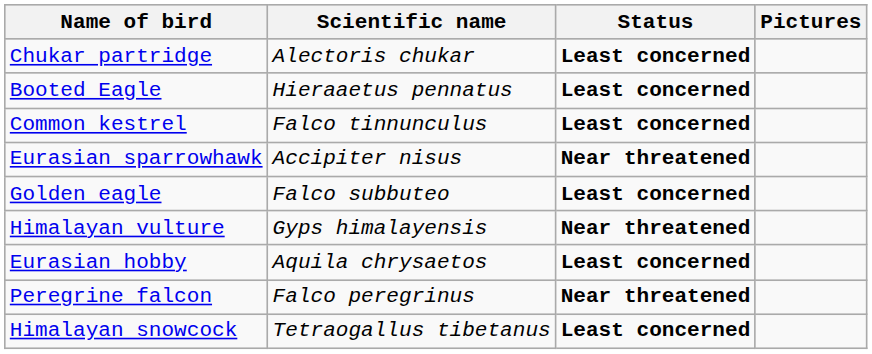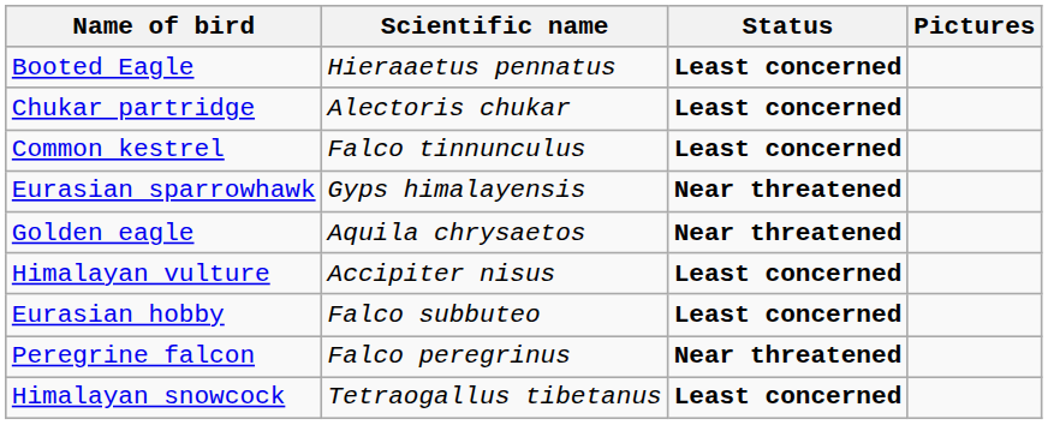 <table class="wikitable sortable">
 <tr>
 <th align=left>Name of bird</th>
 <th align=left>Scientific name</th>
 <th align=left>Status</th>
 <th align=left>Pictures</th>
 </tr>
 <tr>
-<td><a href='#'>Chukar partridge</a></td>
-<td><em>Alectoris chukar</em></td>
+<td><a href='#'>Booted Eagle</a></td>
+<td><em>Hieraaetus pennatus</em></td>
 <td><strong>Least concerned</strong></td>
 <td></td>
 </tr>
 <tr>
-<td><a href='#'>Booted Eagle</a></td>
-<td><em>Hieraaetus pennatus</em></td>
+<td><a href='#'>Chukar partridge</a></td>
+<td><em>Alectoris chukar</em></td>
 <td><strong>Least concerned</strong></td>
 <td></td>
 </tr>
 <tr>
 <td><a href='#'>Common kestrel</a></td>
 <td><em>Falco tinnunculus</em></td>
 <td><strong>Least concerned</strong></td>
 <td></td>
 </tr>
 <tr>
 <td><a href='#'>Eurasian sparrowhawk</a></td>
-<td><em>Accipiter nisus</em></td>
+<td><em>Gyps himalayensis</em></td>
 <td><strong>Near threatened</strong></td>
 <td></td>
 </tr>
 <tr>
 <td><a href='#'>Golden eagle</a></td>
-<td><em>Falco subbuteo</em></td>
+<td><em>Aquila chrysaetos</em></td>
+<td><strong>Near threatened</strong></td>
+<td></td>
+</tr>
+<tr>
+<td><a href='#'>Himalayan vulture</a></td>
+<td><em>Accipiter nisus</em></td>
 <td><strong>Least concerned</strong></td>
 <td></td>
 </tr>
 <tr>
-<td><a href='#'>Himalayan vulture</a></td>
-<td><em>Gyps himalayensis</em></td>
-<td><strong>Near threatened</strong></td>
-<td></td>
-</tr>
-<tr>
 <td><a href='#'>Eurasian hobby</a></td>
-<td><em>Aquila chrysaetos</em></td>
+<td><em>Falco subbuteo</em></td>
 <td><strong>Least concerned</strong></td>
 <td></td>
 </tr>
 <tr>
 <td><a href='#'>Peregrine falcon</a></td>
 <td><em>Falco peregrinus</em></td>
 <td><strong>Near threatened</strong></td>
 <td></td>
 </tr>
 <tr>
 <td><a href='#'>Himalayan snowcock</a></td>
 <td><em>Tetraogallus tibetanus</em></td>
 <td><strong>Least concerned</strong></td>
 <td></td>
 </tr>
 </table>
